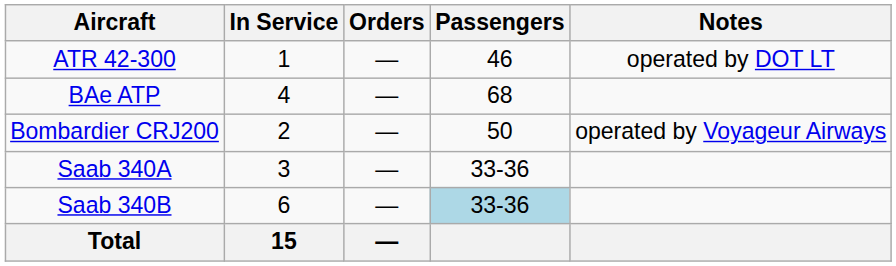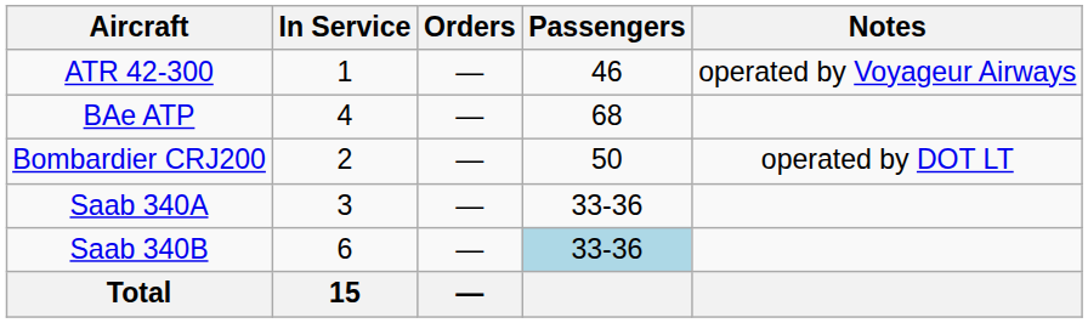 <table class="wikitable" style="margin:1em auto; border-collapse:collapse;text-align:center">
 <tr>
 <th>Aircraft</th>
 <th>In Service</th>
 <th>Orders</th>
 <th>Passengers</th>
 <th>Notes</th>
 </tr>
 <tr>
 <td><a href='#'>ATR 42-300</a></td>
 <td align="center">1</td>
 <td align="center">—</td>
 <td align="center">46</td>
-<td>operated by <a href='#'>DOT LT</a></td>
+<td>operated by <a href='#'>Voyageur Airways</a></td>
 </tr>
 <tr>
 <td><a href='#'>BAe ATP</a></td>
 <td align="center">4</td>
 <td align="center">—</td>
 <td align="center">68</td>
 <td></td>
 </tr>
 <tr>
 <td><a href='#'>Bombardier CRJ200</a></td>
 <td align="center">2</td>
 <td align="center">—</td>
 <td align="center">50</td>
-<td>operated by <a href='#'>Voyageur Airways</a></td>
+<td>operated by <a href='#'>DOT LT</a></td>
 </tr>
 <tr>
 <td><a href='#'>Saab 340A</a></td>
 <td align="center">3</td>
 <td align="center">—</td>
 <td align="center">33-36</td>
 <td></td>
 </tr>
 <tr>
 <td><a href='#'>Saab 340B</a></td>
 <td align="center">6</td>
 <td align="center">—</td>
 <td align="center" style="background: lightblue;">33-36</td>
 <td></td>
 </tr>
 <tr>
 <th>Total</th>
 <th>15</th>
 <th>—</th>
 <th></th>
 <th></th>
 </tr>
 </table>
